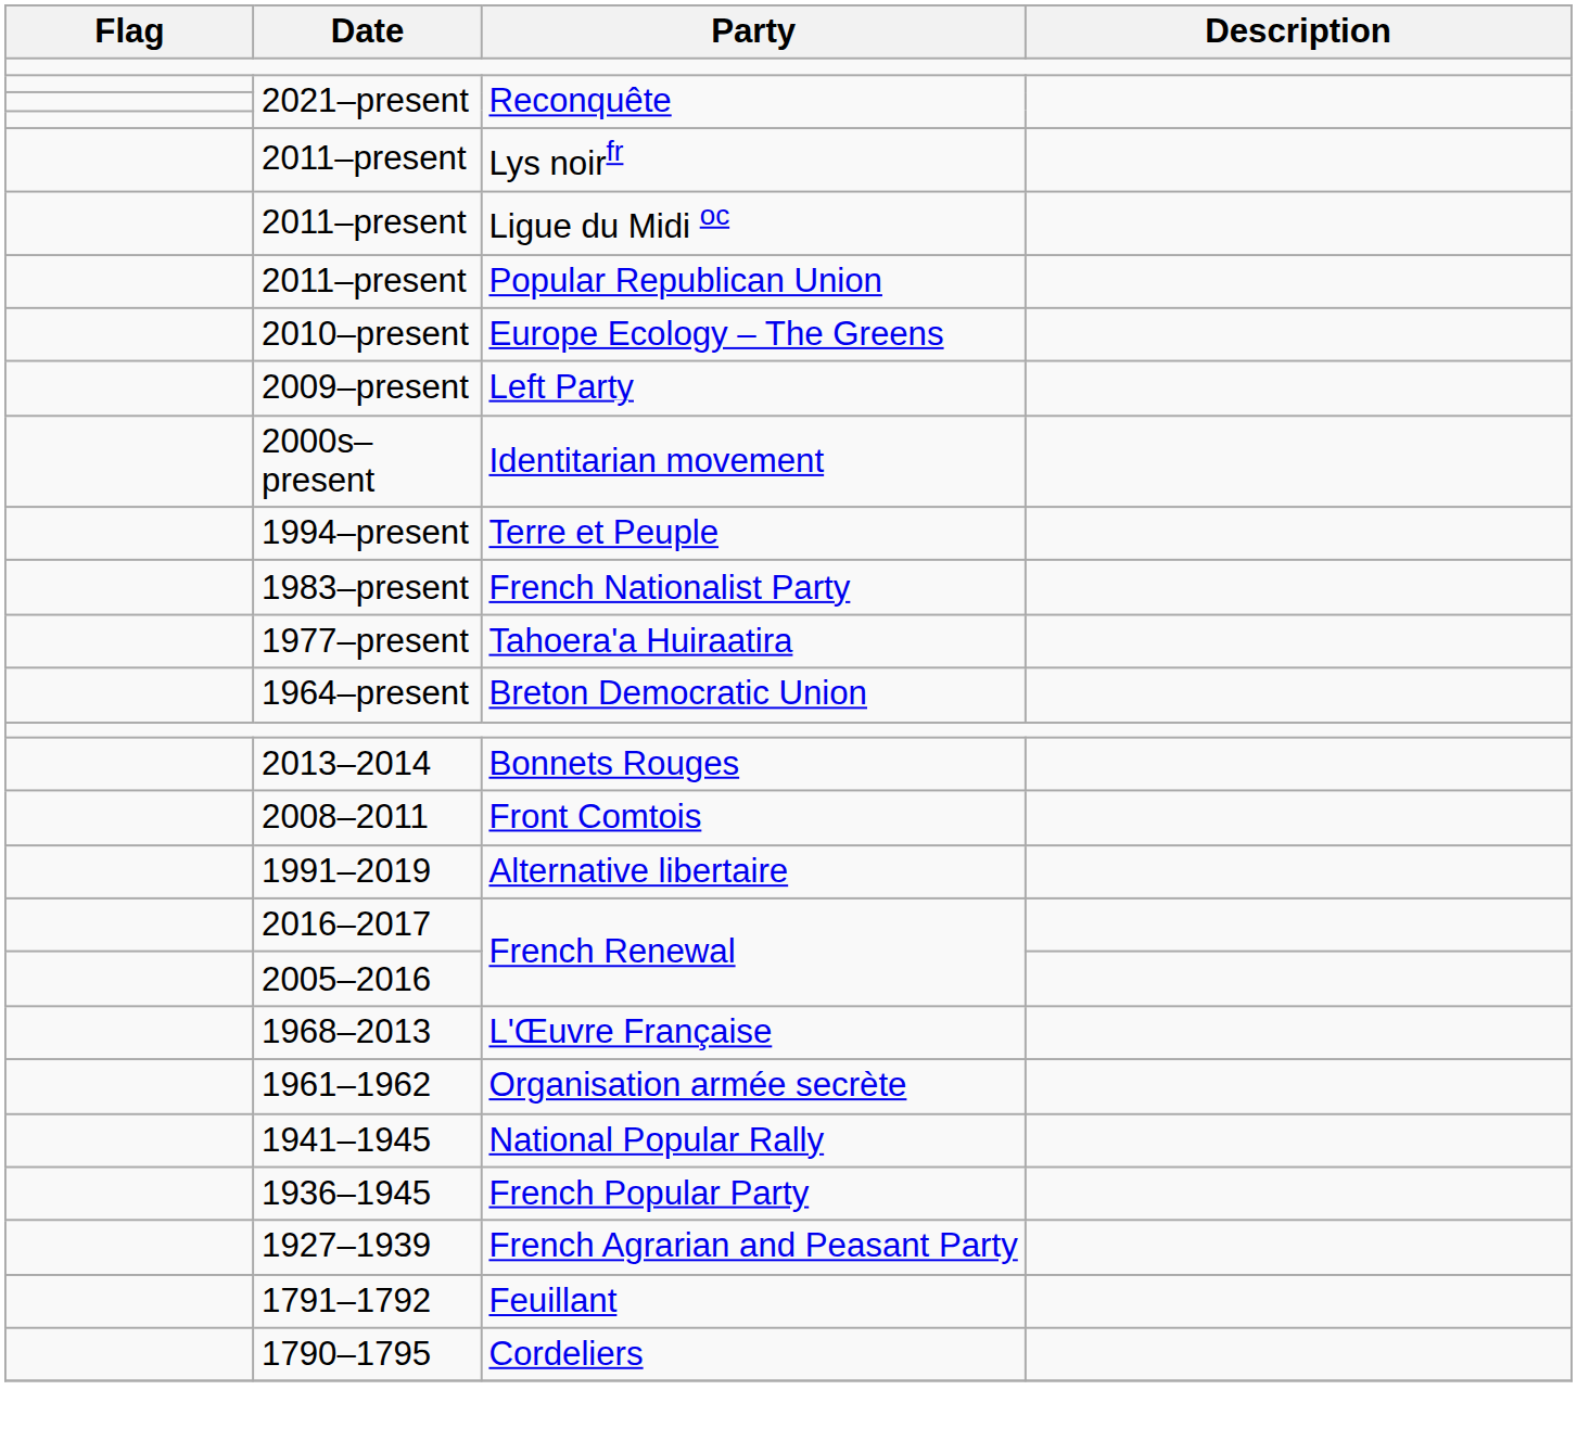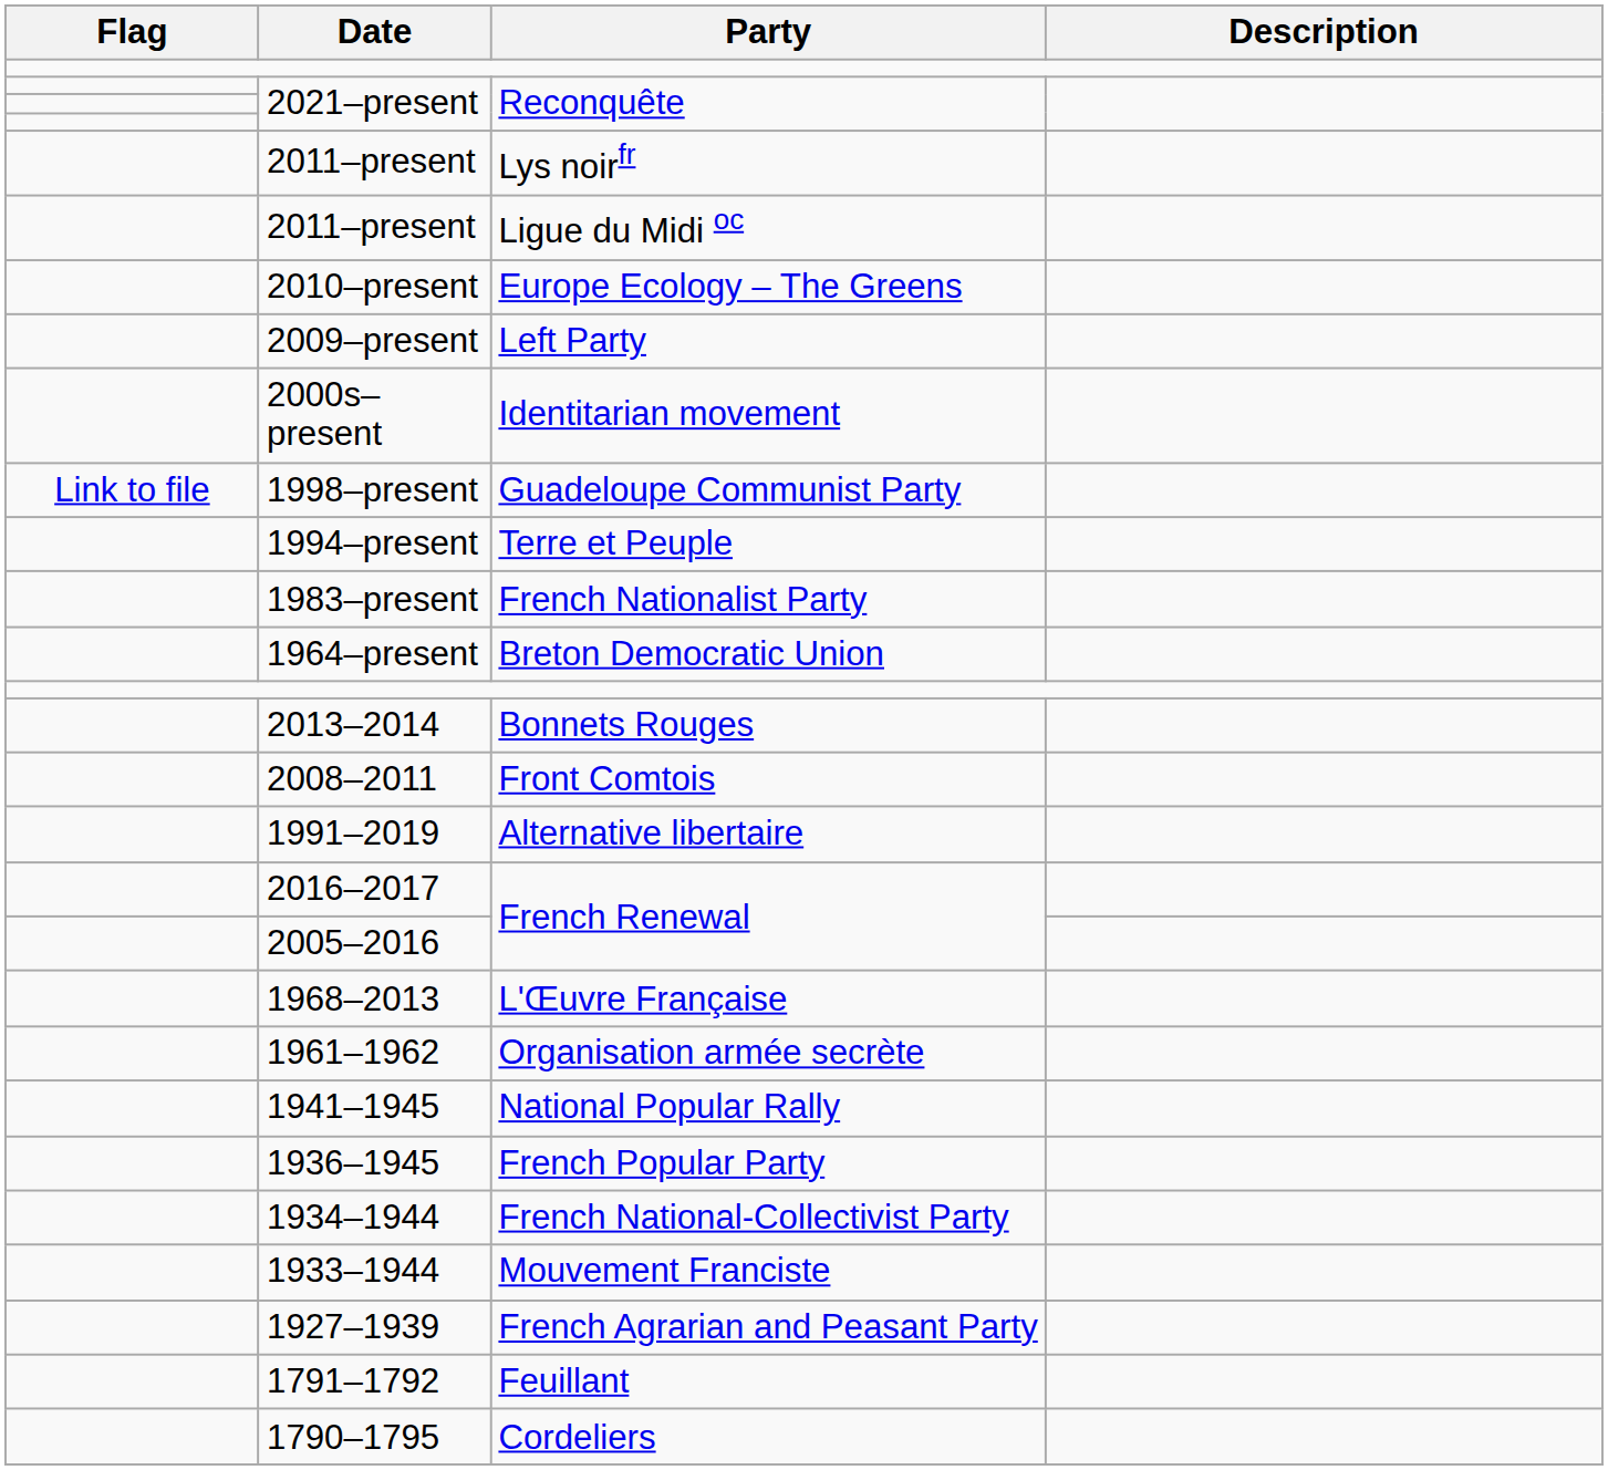 <table class="wikitable">
 <tr>
 <th style="width:110px;">Flag</th>
 <th style="width:100px;">Date</th>
 <th style="width:250px;">Party</th>
 <th style="width:250px;">Description</th>
 </tr>
 <tr>
 <td colspan="4"></td>
 </tr>
 <tr>
 <td></td>
 <td rowspan="3">2021–present</td>
 <td rowspan="3"><a href='#'>Reconquête</a></td>
 <td rowspan="3"></td>
 </tr>
 <tr>
 <td></td>
 </tr>
 <tr>
 <td></td>
 </tr>
 <tr>
 <td></td>
 <td>2011–present</td>
 <td>Lys noir<sup><a href='#'>fr</a></sup></td>
 <td></td>
 </tr>
 <tr>
 <td></td>
 <td>2011–present</td>
 <td>Ligue du Midi <sup><a href='#'>oc</a></sup></td>
 <td></td>
 </tr>
 <tr>
 <td></td>
-<td>2011–present</td>
-<td><a href='#'>Popular Republican Union</a></td>
-<td></td>
-</tr>
-<tr>
-<td></td>
 <td>2010–present</td>
 <td><a href='#'>Europe Ecology – The Greens</a></td>
 <td></td>
 </tr>
 <tr>
 <td></td>
 <td>2009–present</td>
 <td><a href='#'>Left Party</a></td>
 <td></td>
 </tr>
 <tr>
 <td></td>
 <td>2000s–present</td>
 <td><a href='#'>Identitarian movement</a></td>
 <td></td>
 </tr>
 <tr>
+<td style="text-align:center;"><a href='#'>Link to file</a></td>
+<td>1998–present</td>
+<td><a href='#'>Guadeloupe Communist Party</a></td>
+<td></td>
+</tr>
+<tr>
 <td></td>
 <td>1994–present</td>
 <td><a href='#'>Terre et Peuple</a></td>
 <td></td>
 </tr>
 <tr>
 <td></td>
 <td>1983–present</td>
 <td><a href='#'>French Nationalist Party</a></td>
-<td></td>
-</tr>
-<tr>
-<td></td>
-<td>1977–present</td>
-<td><a href='#'>Tahoera'a Huiraatira</a></td>
 <td></td>
 </tr>
 <tr>
 <td></td>
 <td>1964–present</td>
 <td><a href='#'>Breton Democratic Union</a></td>
 <td></td>
 </tr>
 <tr>
 <td colspan="4"></td>
 </tr>
 <tr>
 <td></td>
 <td>2013–2014</td>
 <td><a href='#'>Bonnets Rouges</a></td>
 <td></td>
 </tr>
 <tr>
 <td></td>
 <td>2008–2011</td>
 <td><a href='#'>Front Comtois</a></td>
 <td></td>
 </tr>
 <tr>
 <td></td>
 <td>1991–2019</td>
 <td><a href='#'>Alternative libertaire</a></td>
 <td></td>
 </tr>
 <tr>
 <td></td>
 <td>2016–2017</td>
 <td rowspan="2"><a href='#'>French Renewal</a></td>
 <td></td>
 </tr>
 <tr>
 <td></td>
 <td>2005–2016</td>
 <td></td>
 </tr>
 <tr>
 <td></td>
 <td>1968–2013</td>
 <td><a href='#'>L'Œuvre Française</a></td>
 <td></td>
 </tr>
 <tr>
 <td></td>
 <td>1961–1962</td>
 <td><a href='#'>Organisation armée secrète</a></td>
 <td></td>
 </tr>
 <tr>
 <td></td>
 <td>1941–1945</td>
 <td><a href='#'>National Popular Rally</a></td>
 <td></td>
 </tr>
 <tr>
 <td></td>
 <td>1936–1945</td>
 <td><a href='#'>French Popular Party</a></td>
 <td></td>
 </tr>
 <tr>
 <td></td>
+<td>1934–1944</td>
+<td><a href='#'>French National-Collectivist Party</a></td>
+<td></td>
+</tr>
+<tr>
+<td></td>
+<td>1933–1944</td>
+<td><a href='#'>Mouvement Franciste</a></td>
+<td></td>
+</tr>
+<tr>
+<td></td>
 <td>1927–1939</td>
 <td><a href='#'>French Agrarian and Peasant Party</a></td>
 <td></td>
 </tr>
 <tr>
 <td></td>
 <td>1791–1792</td>
 <td><a href='#'>Feuillant</a></td>
 <td></td>
 </tr>
 <tr>
 <td></td>
 <td>1790–1795</td>
 <td><a href='#'>Cordeliers</a></td>
 <td></td>
 </tr>
 <tr>
 </tr>
 </table>
